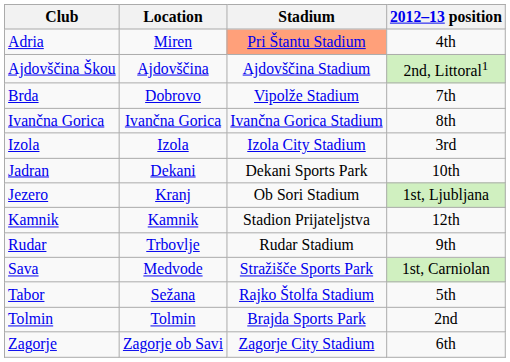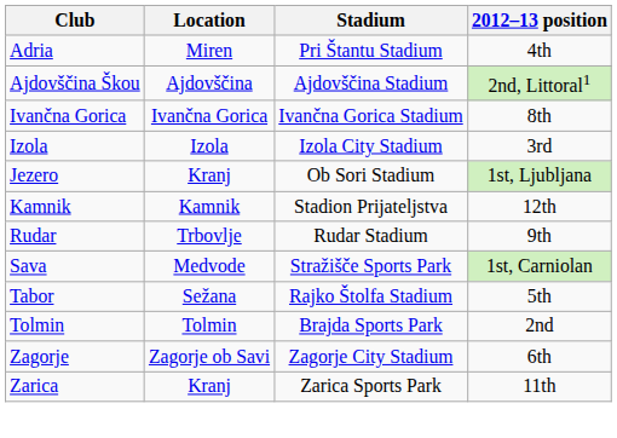 <table class="wikitable" style="text-align:center;">
 <tr>
 <th>Club</th>
 <th>Location</th>
 <th>Stadium</th>
 <th><a href='#'>2012–13</a> position</th>
 </tr>
 <tr>
 <td style="text-align:left;"><a href='#'>Adria</a></td>
 <td><a href='#'>Miren</a></td>
-<td style="background: lightsalmon;"><a href='#'>Pri Štantu Stadium</a></td>
+<td><a href='#'>Pri Štantu Stadium</a></td>
 <td>4th</td>
 </tr>
 <tr>
 <td style="text-align:left;"><a href='#'>Ajdovščina Škou</a></td>
 <td><a href='#'>Ajdovščina</a></td>
 <td><a href='#'>Ajdovščina Stadium</a></td>
 <td bgcolor="#D0F0C0">2nd, Littoral<sup>1</sup></td>
-</tr>
-<tr>
-<td style="text-align:left;"><a href='#'>Brda</a></td>
-<td><a href='#'>Dobrovo</a></td>
-<td><a href='#'>Vipolže Stadium</a></td>
-<td>7th</td>
 </tr>
 <tr>
 <td style="text-align:left;"><a href='#'>Ivančna Gorica</a></td>
 <td><a href='#'>Ivančna Gorica</a></td>
 <td><a href='#'>Ivančna Gorica Stadium</a></td>
 <td>8th</td>
 </tr>
 <tr>
 <td style="text-align:left;"><a href='#'>Izola</a></td>
 <td><a href='#'>Izola</a></td>
 <td><a href='#'>Izola City Stadium</a></td>
 <td>3rd</td>
-</tr>
-<tr>
-<td style="text-align:left;"><a href='#'>Jadran</a></td>
-<td><a href='#'>Dekani</a></td>
-<td>Dekani Sports Park</td>
-<td>10th</td>
 </tr>
 <tr>
 <td style="text-align:left;"><a href='#'>Jezero</a></td>
 <td><a href='#'>Kranj</a></td>
 <td>Ob Sori Stadium</td>
 <td bgcolor="#D0F0C0">1st, Ljubljana</td>
 </tr>
 <tr>
 <td style="text-align:left;"><a href='#'>Kamnik</a></td>
 <td><a href='#'>Kamnik</a></td>
 <td>Stadion Prijateljstva</td>
 <td>12th</td>
 </tr>
 <tr>
 <td style="text-align:left;"><a href='#'>Rudar</a></td>
 <td><a href='#'>Trbovlje</a></td>
 <td>Rudar Stadium</td>
 <td>9th</td>
 </tr>
 <tr>
 <td style="text-align:left;"><a href='#'>Sava</a></td>
 <td><a href='#'>Medvode</a></td>
 <td><a href='#'>Stražišče Sports Park</a></td>
 <td bgcolor="#D0F0C0">1st, Carniolan</td>
 </tr>
 <tr>
 <td style="text-align:left;"><a href='#'>Tabor</a></td>
 <td><a href='#'>Sežana</a></td>
 <td><a href='#'>Rajko Štolfa Stadium</a></td>
 <td>5th</td>
 </tr>
 <tr>
 <td style="text-align:left;"><a href='#'>Tolmin</a></td>
 <td><a href='#'>Tolmin</a></td>
 <td><a href='#'>Brajda Sports Park</a></td>
 <td>2nd</td>
 </tr>
 <tr>
 <td style="text-align:left;"><a href='#'>Zagorje</a></td>
 <td><a href='#'>Zagorje ob Savi</a></td>
 <td><a href='#'>Zagorje City Stadium</a></td>
 <td>6th</td>
 </tr>
+<tr>
+<td style="text-align:left;"><a href='#'>Zarica</a></td>
+<td><a href='#'>Kranj</a></td>
+<td>Zarica Sports Park</td>
+<td>11th</td>
+</tr>
 </table>
